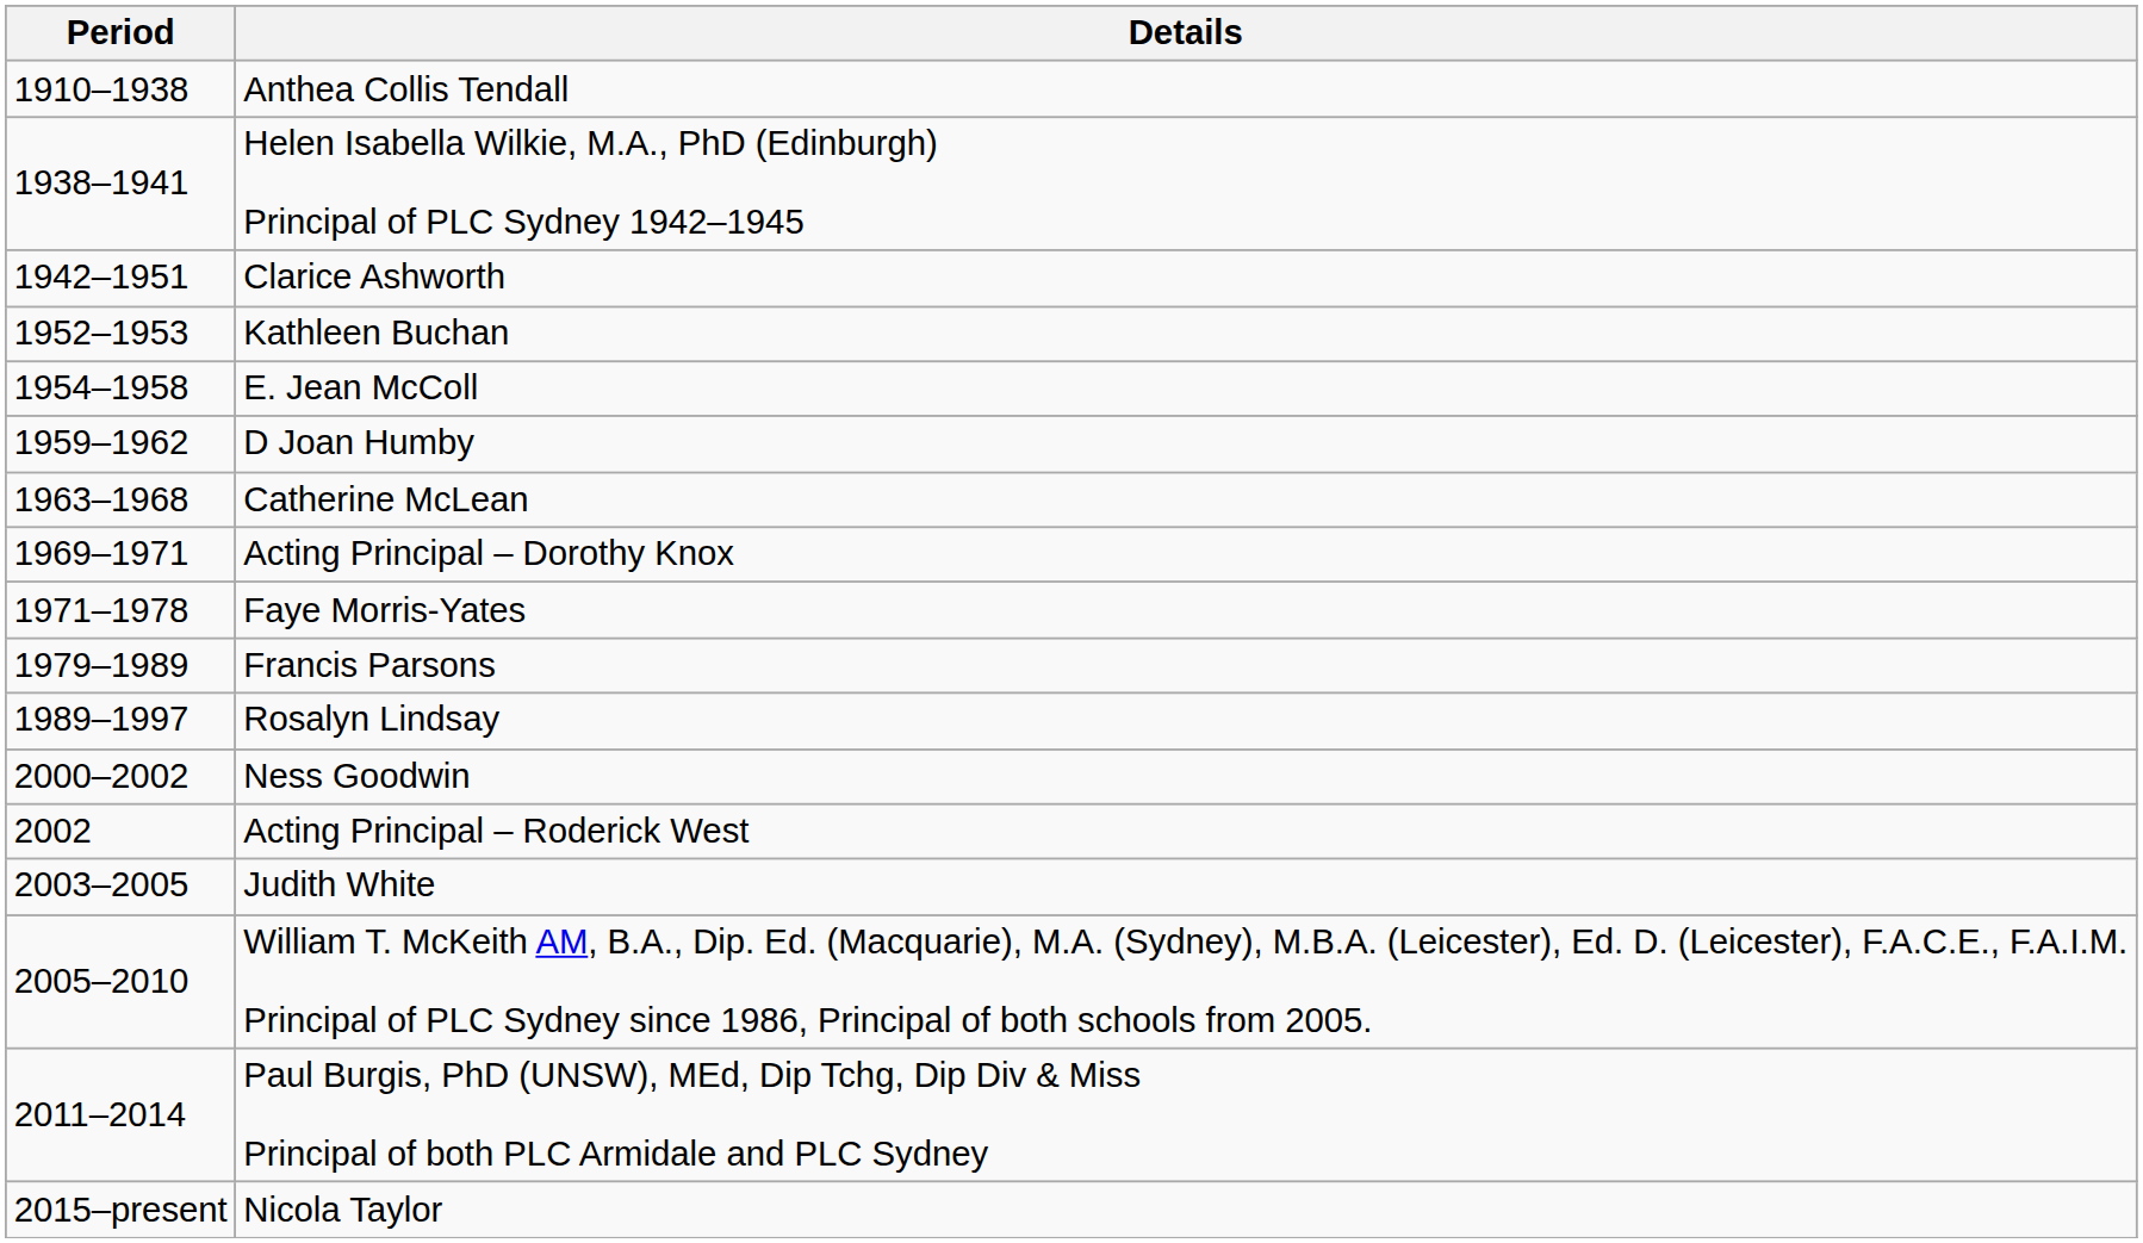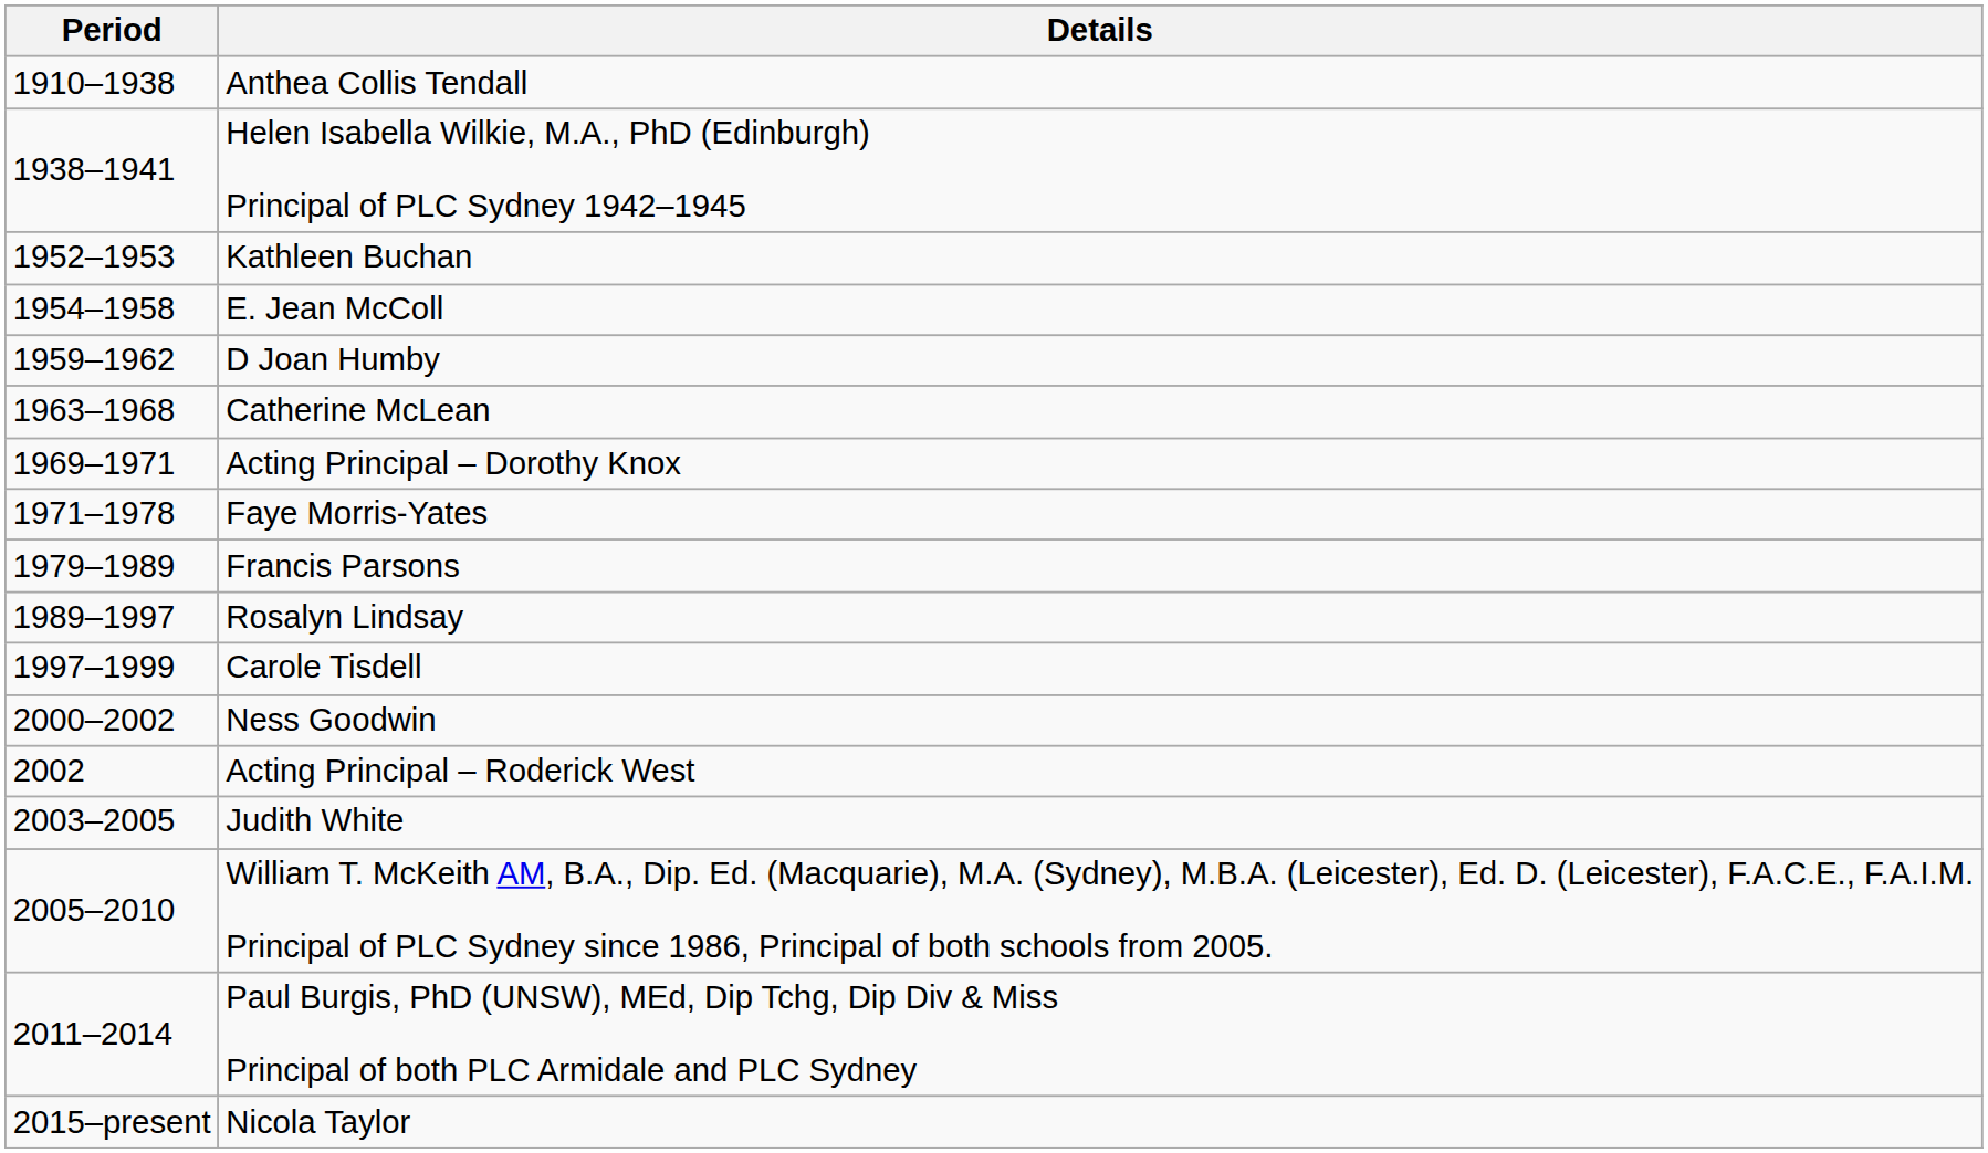 <table class="wikitable">
 <tr>
 <th>Period</th>
 <th>Details</th>
 </tr>
 <tr>
 <td>1910–1938</td>
 <td>Anthea Collis Tendall</td>
 </tr>
 <tr>
 <td>1938–1941</td>
 <td>Helen Isabella Wilkie, M.A., PhD (Edinburgh) <br><br>Principal of PLC Sydney 1942–1945</td>
-</tr>
-<tr>
-<td>1942–1951</td>
-<td>Clarice Ashworth</td>
 </tr>
 <tr>
 <td>1952–1953</td>
 <td>Kathleen Buchan</td>
 </tr>
 <tr>
 <td>1954–1958</td>
 <td>E. Jean McColl</td>
 </tr>
 <tr>
 <td>1959–1962</td>
 <td>D Joan Humby</td>
 </tr>
 <tr>
 <td>1963–1968</td>
 <td>Catherine McLean</td>
 </tr>
 <tr>
 <td>1969–1971</td>
 <td>Acting Principal – Dorothy Knox</td>
 </tr>
 <tr>
 <td>1971–1978</td>
 <td>Faye Morris-Yates</td>
 </tr>
 <tr>
 <td>1979–1989</td>
 <td>Francis Parsons</td>
 </tr>
 <tr>
 <td>1989–1997</td>
 <td>Rosalyn Lindsay</td>
 </tr>
 <tr>
+<td>1997–1999</td>
+<td>Carole Tisdell</td>
+</tr>
+<tr>
 <td>2000–2002</td>
 <td>Ness Goodwin</td>
 </tr>
 <tr>
 <td>2002</td>
 <td>Acting Principal – Roderick West</td>
 </tr>
 <tr 201>
 <td>2003–2005</td>
 <td>Judith White</td>
 </tr>
 <tr>
 <td>2005–2010</td>
 <td>William T. McKeith <a href='#'>AM</a>, B.A., Dip. Ed. (Macquarie), M.A. (Sydney), M.B.A. (Leicester), Ed. D. (Leicester), F.A.C.E., F.A.I.M. <br><br>Principal of PLC Sydney since 1986, Principal of both schools from 2005.</td>
 </tr>
 <tr>
 <td>2011–2014</td>
 <td>Paul Burgis, PhD (UNSW), MEd, Dip Tchg, Dip Div & Miss <br><br>Principal of both PLC Armidale and PLC Sydney</td>
 </tr>
 <tr>
 <td>2015–present</td>
 <td>Nicola Taylor</td>
 </tr>
 <tr>
 </tr>
 </table>
